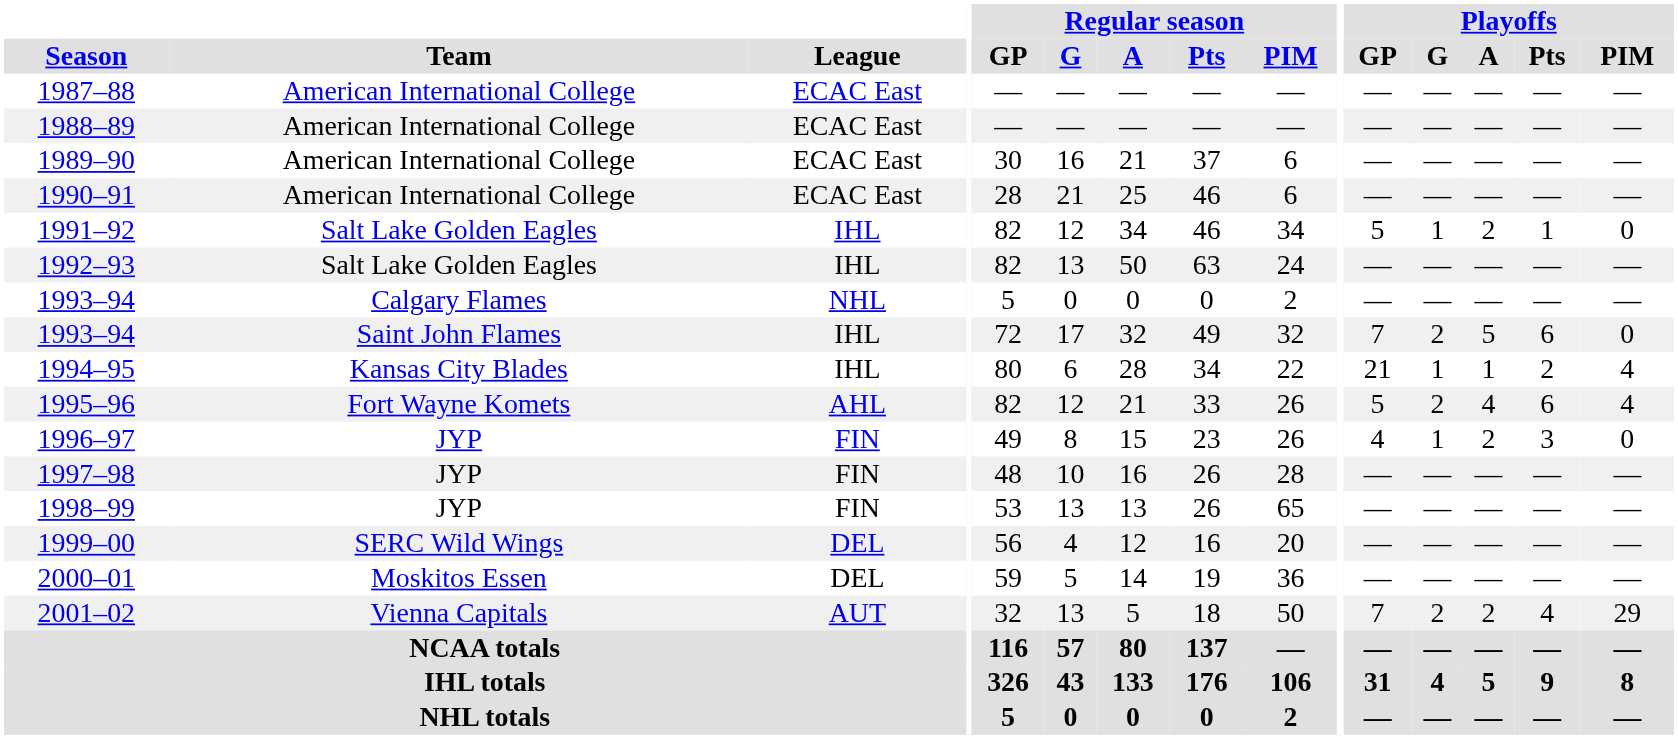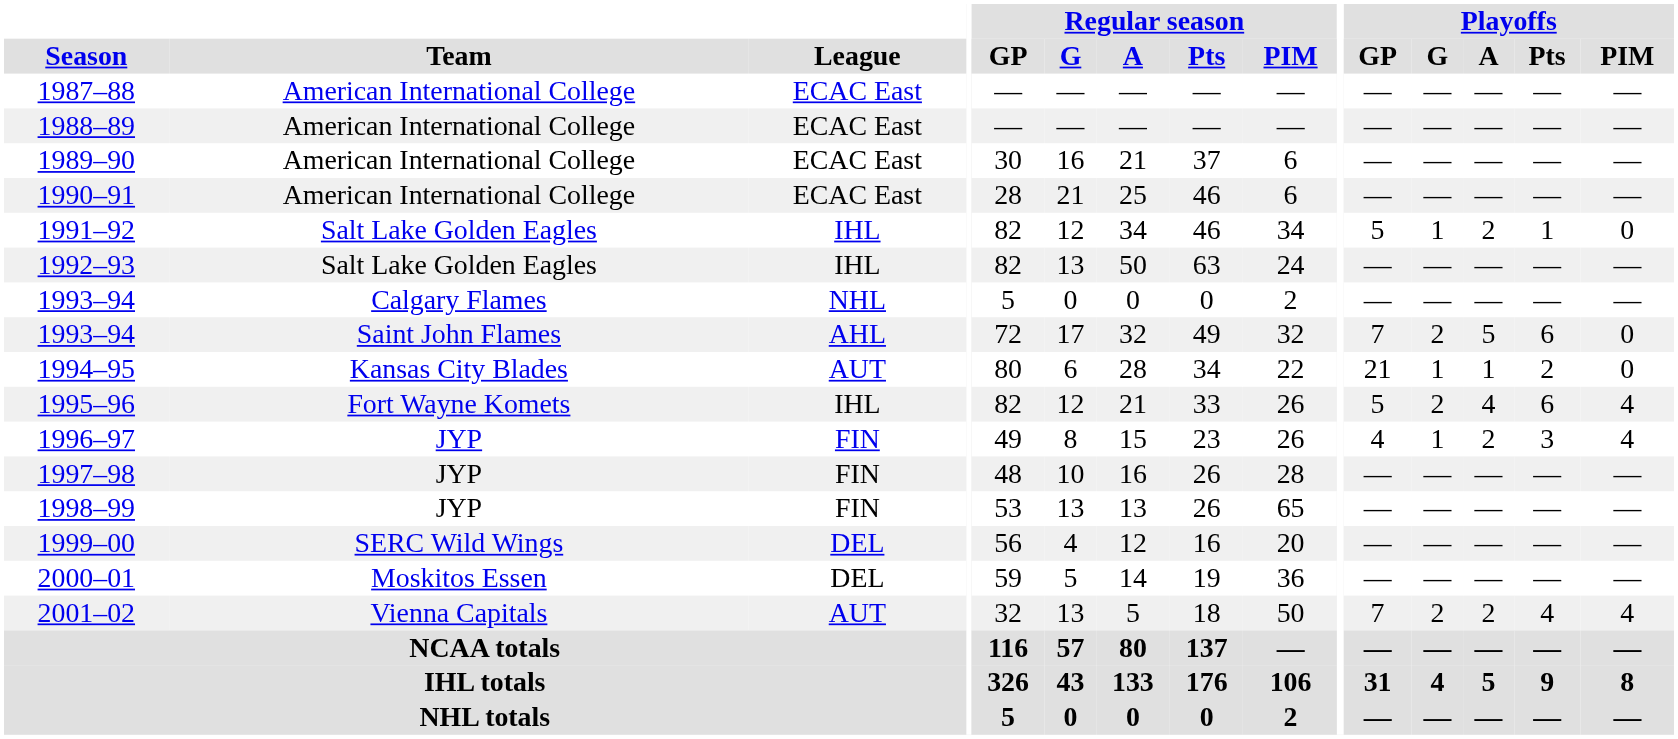 <table border="0" cellpadding="1" cellspacing="0" style="text-align:center; width:60em">
 <tr bgcolor="#e0e0e0">
 <th colspan="3" bgcolor="#ffffff"></th>
 <th rowspan="100" bgcolor="#ffffff"></th>
 <th colspan="5"><a href='#'>Regular season</a></th>
 <th rowspan="100" bgcolor="#ffffff"></th>
 <th colspan="5"><a href='#'>Playoffs</a></th>
 </tr>
 <tr bgcolor="#e0e0e0">
 <th><a href='#'>Season</a></th>
 <th>Team</th>
 <th>League</th>
 <th>GP</th>
 <th><a href='#'>G</a></th>
 <th><a href='#'>A</a></th>
 <th><a href='#'>Pts</a></th>
 <th><a href='#'>PIM</a></th>
 <th>GP</th>
 <th>G</th>
 <th>A</th>
 <th>Pts</th>
 <th>PIM</th>
 </tr>
 <tr>
 <td><a href='#'>1987–88</a></td>
 <td><a href='#'>American International College</a></td>
 <td><a href='#'>ECAC East</a></td>
 <td>—</td>
 <td>—</td>
 <td>—</td>
 <td>—</td>
 <td>—</td>
 <td>—</td>
 <td>—</td>
 <td>—</td>
 <td>—</td>
 <td>—</td>
 </tr>
 <tr bgcolor="#f0f0f0">
 <td><a href='#'>1988–89</a></td>
 <td>American International College</td>
 <td>ECAC East</td>
 <td>—</td>
 <td>—</td>
 <td>—</td>
 <td>—</td>
 <td>—</td>
 <td>—</td>
 <td>—</td>
 <td>—</td>
 <td>—</td>
 <td>—</td>
 </tr>
 <tr>
 <td><a href='#'>1989–90</a></td>
 <td>American International College</td>
 <td>ECAC East</td>
 <td>30</td>
 <td>16</td>
 <td>21</td>
 <td>37</td>
 <td>6</td>
 <td>—</td>
 <td>—</td>
 <td>—</td>
 <td>—</td>
 <td>—</td>
 </tr>
 <tr bgcolor="#f0f0f0">
 <td><a href='#'>1990–91</a></td>
 <td>American International College</td>
 <td>ECAC East</td>
 <td>28</td>
 <td>21</td>
 <td>25</td>
 <td>46</td>
 <td>6</td>
 <td>—</td>
 <td>—</td>
 <td>—</td>
 <td>—</td>
 <td>—</td>
 </tr>
 <tr>
 <td><a href='#'>1991–92</a></td>
 <td><a href='#'>Salt Lake Golden Eagles</a></td>
 <td><a href='#'>IHL</a></td>
 <td>82</td>
 <td>12</td>
 <td>34</td>
 <td>46</td>
 <td>34</td>
 <td>5</td>
 <td>1</td>
 <td>2</td>
 <td>1</td>
 <td>0</td>
 </tr>
 <tr bgcolor="#f0f0f0">
 <td><a href='#'>1992–93</a></td>
 <td>Salt Lake Golden Eagles</td>
 <td>IHL</td>
 <td>82</td>
 <td>13</td>
 <td>50</td>
 <td>63</td>
 <td>24</td>
 <td>—</td>
 <td>—</td>
 <td>—</td>
 <td>—</td>
 <td>—</td>
 </tr>
 <tr>
 <td><a href='#'>1993–94</a></td>
 <td><a href='#'>Calgary Flames</a></td>
 <td><a href='#'>NHL</a></td>
 <td>5</td>
 <td>0</td>
 <td>0</td>
 <td>0</td>
 <td>2</td>
 <td>—</td>
 <td>—</td>
 <td>—</td>
 <td>—</td>
 <td>—</td>
 </tr>
 <tr bgcolor="#f0f0f0">
 <td><a href='#'>1993–94</a></td>
 <td><a href='#'>Saint John Flames</a></td>
-<td>IHL</td>
+<td><a href='#'>AHL</a></td>
 <td>72</td>
 <td>17</td>
 <td>32</td>
 <td>49</td>
 <td>32</td>
 <td>7</td>
 <td>2</td>
 <td>5</td>
 <td>6</td>
 <td>0</td>
 </tr>
 <tr>
 <td><a href='#'>1994–95</a></td>
 <td><a href='#'>Kansas City Blades</a></td>
-<td>IHL</td>
+<td><a href='#'>AUT</a></td>
 <td>80</td>
 <td>6</td>
 <td>28</td>
 <td>34</td>
 <td>22</td>
 <td>21</td>
 <td>1</td>
 <td>1</td>
 <td>2</td>
-<td>4</td>
+<td>0</td>
 </tr>
 <tr bgcolor="#f0f0f0">
 <td><a href='#'>1995–96</a></td>
 <td><a href='#'>Fort Wayne Komets</a></td>
-<td><a href='#'>AHL</a></td>
+<td>IHL</td>
 <td>82</td>
 <td>12</td>
 <td>21</td>
 <td>33</td>
 <td>26</td>
 <td>5</td>
 <td>2</td>
 <td>4</td>
 <td>6</td>
 <td>4</td>
 </tr>
 <tr>
 <td><a href='#'>1996–97</a></td>
 <td><a href='#'>JYP</a></td>
 <td><a href='#'>FIN</a></td>
 <td>49</td>
 <td>8</td>
 <td>15</td>
 <td>23</td>
 <td>26</td>
 <td>4</td>
 <td>1</td>
 <td>2</td>
 <td>3</td>
-<td>0</td>
+<td>4</td>
 </tr>
 <tr bgcolor="#f0f0f0">
 <td><a href='#'>1997–98</a></td>
 <td>JYP</td>
 <td>FIN</td>
 <td>48</td>
 <td>10</td>
 <td>16</td>
 <td>26</td>
 <td>28</td>
 <td>—</td>
 <td>—</td>
 <td>—</td>
 <td>—</td>
 <td>—</td>
 </tr>
 <tr>
 <td><a href='#'>1998–99</a></td>
 <td>JYP</td>
 <td>FIN</td>
 <td>53</td>
 <td>13</td>
 <td>13</td>
 <td>26</td>
 <td>65</td>
 <td>—</td>
 <td>—</td>
 <td>—</td>
 <td>—</td>
 <td>—</td>
 </tr>
 <tr bgcolor="#f0f0f0">
 <td><a href='#'>1999–00</a></td>
 <td><a href='#'>SERC Wild Wings</a></td>
 <td><a href='#'>DEL</a></td>
 <td>56</td>
 <td>4</td>
 <td>12</td>
 <td>16</td>
 <td>20</td>
 <td>—</td>
 <td>—</td>
 <td>—</td>
 <td>—</td>
 <td>—</td>
 </tr>
 <tr>
 <td><a href='#'>2000–01</a></td>
 <td><a href='#'>Moskitos Essen</a></td>
 <td>DEL</td>
 <td>59</td>
 <td>5</td>
 <td>14</td>
 <td>19</td>
 <td>36</td>
 <td>—</td>
 <td>—</td>
 <td>—</td>
 <td>—</td>
 <td>—</td>
 </tr>
 <tr bgcolor="#f0f0f0">
 <td><a href='#'>2001–02</a></td>
 <td><a href='#'>Vienna Capitals</a></td>
 <td><a href='#'>AUT</a></td>
 <td>32</td>
 <td>13</td>
 <td>5</td>
 <td>18</td>
 <td>50</td>
 <td>7</td>
 <td>2</td>
 <td>2</td>
 <td>4</td>
-<td>29</td>
+<td>4</td>
 </tr>
 <tr bgcolor="#e0e0e0">
 <th colspan="3">NCAA totals</th>
 <th>116</th>
 <th>57</th>
 <th>80</th>
 <th>137</th>
 <th>—</th>
 <th>—</th>
 <th>—</th>
 <th>—</th>
 <th>—</th>
 <th>—</th>
 </tr>
 <tr bgcolor="#e0e0e0">
 <th colspan="3">IHL totals</th>
 <th>326</th>
 <th>43</th>
 <th>133</th>
 <th>176</th>
 <th>106</th>
 <th>31</th>
 <th>4</th>
 <th>5</th>
 <th>9</th>
 <th>8</th>
 </tr>
 <tr bgcolor="#e0e0e0">
 <th colspan="3">NHL totals</th>
 <th>5</th>
 <th>0</th>
 <th>0</th>
 <th>0</th>
 <th>2</th>
 <th>—</th>
 <th>—</th>
 <th>—</th>
 <th>—</th>
 <th>—</th>
 </tr>
 </table>
